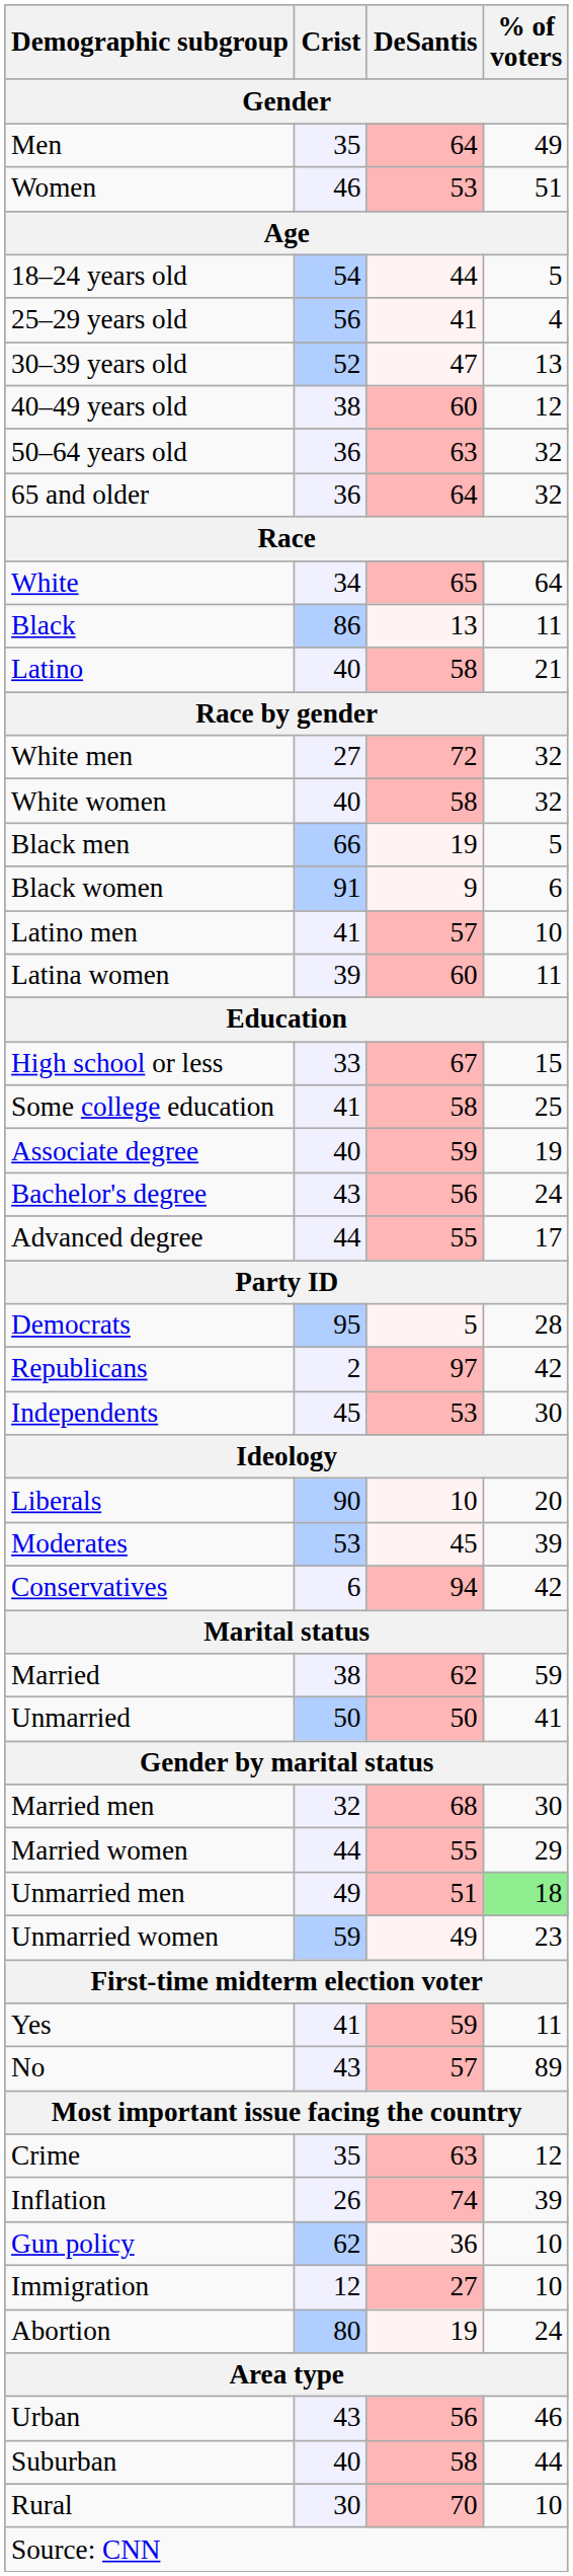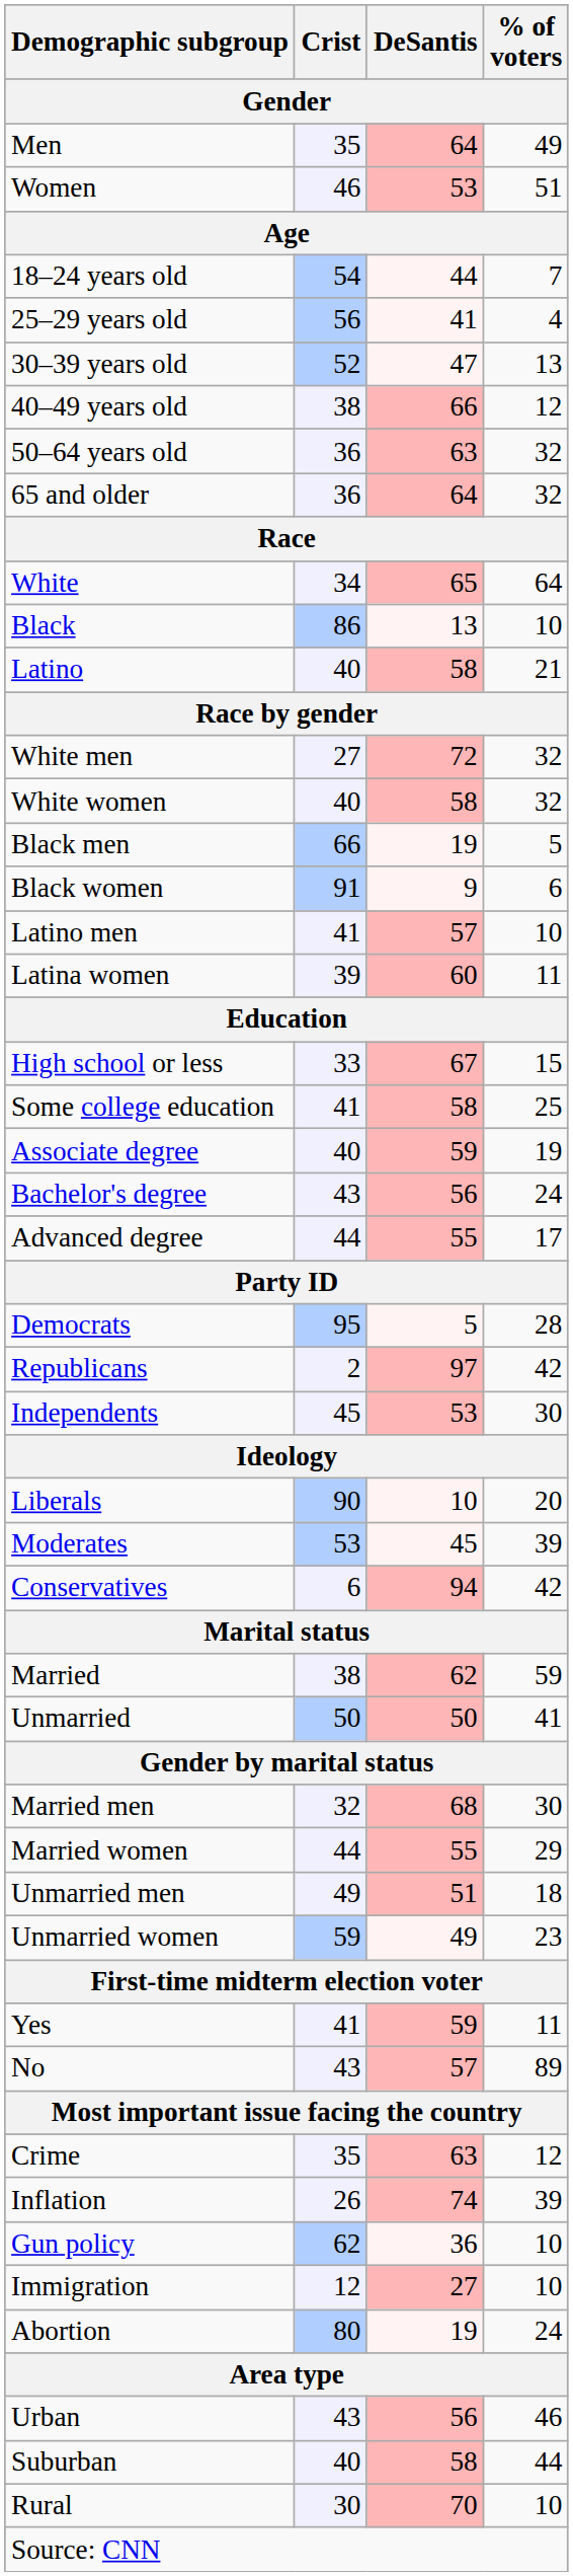 <table class="wikitable sortable">
 <tr>
 <th>Demographic subgroup</th>
 <th>Crist</th>
 <th>DeSantis</th>
 <th>% of<br>voters</th>
 </tr>
 <tr>
 <th colspan="5">Gender</th>
 </tr>
 <tr>
 <td>Men</td>
 <td style="text-align:right; background:#f0f0ff;">35</td>
 <td style="text-align:right; background:#ffb6b6;">64</td>
 <td style="text-align:right;">49</td>
 </tr>
 <tr>
 <td>Women</td>
 <td style="text-align:right; background:#f0f0ff;">46</td>
 <td style="text-align:right; background:#ffb6b6;">53</td>
 <td style="text-align:right;">51</td>
 </tr>
 <tr>
 <th colspan="5" data-sort-value="0">Age</th>
 </tr>
 <tr>
 <td>18–24 years old</td>
 <td style="text-align:right; background:#b0ceff;">54</td>
 <td style="text-align:right; background:#fff3f3;">44</td>
-<td style="text-align:right;">5</td>
+<td style="text-align:right;">7</td>
 </tr>
 <tr>
 <td>25–29 years old</td>
 <td style="text-align:right; background:#b0ceff;">56</td>
 <td style="text-align:right; background:#fff3f3;">41</td>
 <td style="text-align:right;">4</td>
 </tr>
 <tr>
 <td>30–39 years old</td>
 <td style="text-align:right; background:#b0ceff;">52</td>
 <td style="text-align:right; background:#fff3f3;">47</td>
 <td style="text-align:right;">13</td>
 </tr>
 <tr>
 <td>40–49 years old</td>
 <td style="text-align:right; background:#f0f0ff;">38</td>
-<td style="text-align:right; background:#ffb6b6;">60</td>
+<td style="text-align:right; background:#ffb6b6;">66</td>
 <td style="text-align:right;">12</td>
 </tr>
 <tr>
 <td>50–64 years old</td>
 <td style="text-align:right; background:#f0f0ff;">36</td>
 <td style="text-align:right; background:#ffb6b6;">63</td>
 <td style="text-align:right;">32</td>
 </tr>
 <tr>
 <td>65 and older</td>
 <td style="text-align:right; background:#f0f0ff;">36</td>
 <td style="text-align:right; background:#ffb6b6;">64</td>
 <td style="text-align:right;">32</td>
 </tr>
 <tr>
 <th colspan="5" data-sort-value="0">Race</th>
 </tr>
 <tr>
 <td><a href='#'>White</a></td>
 <td style="text-align:right; background:#f0f0ff;">34</td>
 <td style="text-align:right; background:#ffb6b6;">65</td>
 <td style="text-align:right;">64</td>
 </tr>
 <tr>
 <td><a href='#'>Black</a></td>
 <td style="text-align:right; background:#b0ceff;">86</td>
 <td style="text-align:right; background:#fff3f3;">13</td>
-<td style="text-align:right;">11</td>
+<td style="text-align:right;">10</td>
 </tr>
 <tr>
 <td><a href='#'>Latino</a></td>
 <td style="text-align:right; background:#f0f0ff;">40</td>
 <td style="text-align:right; background:#ffb6b6;">58</td>
 <td style="text-align:right;">21</td>
 </tr>
 <tr>
 <th colspan="5" data-sort-value="0">Race by gender</th>
 </tr>
 <tr>
 <td>White men</td>
 <td style="text-align:right; background:#f0f0ff;">27</td>
 <td style="text-align:right; background:#ffb6b6;">72</td>
 <td style="text-align:right;">32</td>
 </tr>
 <tr>
 <td>White women</td>
 <td style="text-align:right; background:#f0f0ff;">40</td>
 <td style="text-align:right; background:#ffb6b6;">58</td>
 <td style="text-align:right;">32</td>
 </tr>
 <tr>
 <td>Black men</td>
 <td style="text-align:right; background:#b0ceff;">66</td>
 <td style="text-align:right; background:#fff3f3;">19</td>
 <td style="text-align:right;">5</td>
 </tr>
 <tr>
 <td>Black women</td>
 <td style="text-align:right; background:#b0ceff;">91</td>
 <td style="text-align:right; background:#fff3f3;">9</td>
 <td style="text-align:right;">6</td>
 </tr>
 <tr>
 <td>Latino men</td>
 <td style="text-align:right; background:#f0f0ff;">41</td>
 <td style="text-align:right; background:#ffb6b6;">57</td>
 <td style="text-align:right;">10</td>
 </tr>
 <tr>
 <td>Latina women</td>
 <td style="text-align:right; background:#f0f0ff;">39</td>
 <td style="text-align:right; background:#ffb6b6;">60</td>
 <td style="text-align:right;">11</td>
 </tr>
 <tr>
 <th colspan="5" data-sort-value="0">Education</th>
 </tr>
 <tr>
 <td><a href='#'>High school</a> or less</td>
 <td style="text-align:right; background:#f0f0ff;">33</td>
 <td style="text-align:right; background:#ffb6b6;">67</td>
 <td style="text-align:right;">15</td>
 </tr>
 <tr>
 <td>Some <a href='#'>college</a> education</td>
 <td style="text-align:right; background:#f0f0ff;">41</td>
 <td style="text-align:right; background:#ffb6b6;">58</td>
 <td style="text-align:right;">25</td>
 </tr>
 <tr>
 <td><a href='#'>Associate degree</a></td>
 <td style="text-align:right; background:#f0f0ff;">40</td>
 <td style="text-align:right; background:#ffb6b6;">59</td>
 <td style="text-align:right;">19</td>
 </tr>
 <tr>
 <td><a href='#'>Bachelor's degree</a></td>
 <td style="text-align:right; background:#f0f0ff;">43</td>
 <td style="text-align:right; background:#ffb6b6;">56</td>
 <td style="text-align:right;">24</td>
 </tr>
 <tr>
 <td>Advanced degree</td>
 <td style="text-align:right; background:#f0f0ff;">44</td>
 <td style="text-align:right; background:#ffb6b6;">55</td>
 <td style="text-align:right;">17</td>
 </tr>
 <tr>
 <th colspan="5" data-sort-value="0">Party ID</th>
 </tr>
 <tr>
 <td><a href='#'>Democrats</a></td>
 <td style="text-align:right; background:#b0ceff;">95</td>
 <td style="text-align:right; background:#fff3f3;">5</td>
 <td style="text-align:right;">28</td>
 </tr>
 <tr>
 <td><a href='#'>Republicans</a></td>
 <td style="text-align:right; background:#f0f0ff;">2</td>
 <td style="text-align:right; background:#ffb6b6;">97</td>
 <td style="text-align:right;">42</td>
 </tr>
 <tr>
 <td><a href='#'>Independents</a></td>
 <td style="text-align:right; background:#f0f0ff;">45</td>
 <td style="text-align:right; background:#ffb6b6;">53</td>
 <td style="text-align:right;">30</td>
 </tr>
 <tr>
 <th colspan="5" data-sort-value="0">Ideology</th>
 </tr>
 <tr>
 <td><a href='#'>Liberals</a></td>
 <td style="text-align:right; background:#b0ceff;">90</td>
 <td style="text-align:right; background:#fff3f3;">10</td>
 <td style="text-align:right;">20</td>
 </tr>
 <tr>
 <td><a href='#'>Moderates</a></td>
 <td style="text-align:right; background:#b0ceff;">53</td>
 <td style="text-align:right; background:#fff3f3;">45</td>
 <td style="text-align:right;">39</td>
 </tr>
 <tr>
 <td><a href='#'>Conservatives</a></td>
 <td style="text-align:right; background:#f0f0ff;">6</td>
 <td style="text-align:right; background:#ffb6b6;">94</td>
 <td style="text-align:right;">42</td>
 </tr>
 <tr>
 <th colspan="5" data-sort-value="0">Marital status</th>
 </tr>
 <tr>
 <td>Married</td>
 <td style="text-align:right; background:#f0f0ff;">38</td>
 <td style="text-align:right; background:#ffb6b6;">62</td>
 <td style="text-align:right;">59</td>
 </tr>
 <tr>
 <td>Unmarried</td>
 <td style="text-align:right; background:#b0ceff;">50</td>
 <td style="text-align:right; background:#ffb6b6;">50</td>
 <td style="text-align:right;">41</td>
 </tr>
 <tr>
 <th colspan="5" data-sort-value="0">Gender by marital status</th>
 </tr>
 <tr>
 <td>Married men</td>
 <td style="text-align:right; background:#f0f0ff;">32</td>
 <td style="text-align:right; background:#ffb6b6;">68</td>
 <td style="text-align:right;">30</td>
 </tr>
 <tr>
 <td>Married women</td>
 <td style="text-align:right; background:#f0f0ff;">44</td>
 <td style="text-align:right; background:#ffb6b6;">55</td>
 <td style="text-align:right;">29</td>
 </tr>
 <tr>
 <td>Unmarried men</td>
 <td style="text-align:right; background:#f0f0ff;">49</td>
 <td style="text-align:right; background:#ffb6b6;">51</td>
-<td style="background: lightgreen; text-align:right;">18</td>
+<td style="text-align:right;">18</td>
 </tr>
 <tr>
 <td>Unmarried women</td>
 <td style="text-align:right; background:#b0ceff;">59</td>
 <td style="text-align:right; background:#fff3f3;">49</td>
 <td style="text-align:right;">23</td>
 </tr>
 <tr>
 <th colspan="5" data-sort-value="0">First-time midterm election voter</th>
 </tr>
 <tr>
 <td>Yes</td>
 <td style="text-align:right; background:#f0f0ff;">41</td>
 <td style="text-align:right; background:#ffb6b6;">59</td>
 <td style="text-align:right;">11</td>
 </tr>
 <tr>
 <td>No</td>
 <td style="text-align:right; background:#f0f0ff;">43</td>
 <td style="text-align:right; background:#ffb6b6;">57</td>
 <td style="text-align:right;">89</td>
 </tr>
 <tr>
 <th colspan="5" data-sort-value="0">Most important issue facing the country</th>
 </tr>
 <tr>
 <td>Crime</td>
 <td style="text-align:right; background:#f0f0ff;">35</td>
 <td style="text-align:right; background:#ffb6b6;">63</td>
 <td style="text-align:right;">12</td>
 </tr>
 <tr>
 <td>Inflation</td>
 <td style="text-align:right; background:#f0f0ff;">26</td>
 <td style="text-align:right; background:#ffb6b6;">74</td>
 <td style="text-align:right;">39</td>
 </tr>
 <tr>
 <td><a href='#'>Gun policy</a></td>
 <td style="text-align:right; background:#b0ceff;">62</td>
 <td style="text-align:right; background:#fff3f3;">36</td>
 <td style="text-align:right;">10</td>
 </tr>
 <tr>
 <td>Immigration</td>
 <td style="text-align:right; background:#f0f0ff;">12</td>
 <td style="text-align:right; background:#ffb6b6;">27</td>
 <td style="text-align:right;">10</td>
 </tr>
 <tr>
 <td>Abortion</td>
 <td style="text-align:right; background:#b0ceff;">80</td>
 <td style="text-align:right; background:#fff3f3;">19</td>
 <td style="text-align:right;">24</td>
 </tr>
 <tr>
 <th colspan="5" data-sort-value="0">Area type</th>
 </tr>
 <tr>
 <td>Urban</td>
 <td style="text-align:right; background:#f0f0ff;">43</td>
 <td style="text-align:right; background:#ffb6b6;">56</td>
 <td style="text-align:right;">46</td>
 </tr>
 <tr>
 <td>Suburban</td>
 <td style="text-align:right; background:#f0f0ff;">40</td>
 <td style="text-align:right; background:#ffb6b6;">58</td>
 <td style="text-align:right;">44</td>
 </tr>
 <tr>
 <td>Rural</td>
 <td style="text-align:right; background:#f0f0ff;">30</td>
 <td style="text-align:right; background:#ffb6b6;">70</td>
 <td style="text-align:right;">10</td>
 </tr>
 <tr class="sortbottom">
 <td colspan="5" data-sort-value="0">Source: <a href='#'>CNN</a></td>
 </tr>
 </table>
